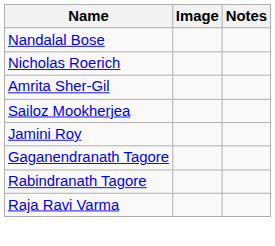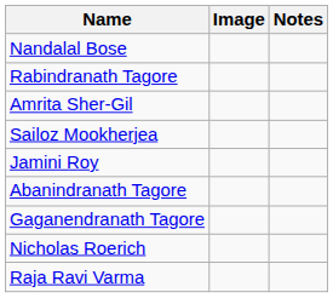 <table class="wikitable">
 <tr>
 <th>Name</th>
 <th>Image</th>
 <th>Notes</th>
 </tr>
 <tr>
 <td><a href='#'>Nandalal Bose</a></td>
 <td></td>
 <td></td>
 </tr>
 <tr>
-<td><a href='#'>Nicholas Roerich</a></td>
+<td><a href='#'>Rabindranath Tagore</a></td>
 <td></td>
 <td></td>
 </tr>
 <tr>
 <td><a href='#'>Amrita Sher-Gil</a></td>
 <td></td>
 <td></td>
 </tr>
 <tr>
 <td><a href='#'>Sailoz Mookherjea</a></td>
 <td></td>
 <td></td>
 </tr>
 <tr>
 <td><a href='#'>Jamini Roy</a></td>
 <td></td>
 <td></td>
 </tr>
 <tr>
+<td><a href='#'>Abanindranath Tagore</a></td>
+<td></td>
+<td></td>
+</tr>
+<tr>
 <td><a href='#'>Gaganendranath Tagore</a></td>
 <td></td>
 <td></td>
 </tr>
 <tr>
-<td><a href='#'>Rabindranath Tagore</a></td>
+<td><a href='#'>Nicholas Roerich</a></td>
 <td></td>
 <td></td>
 </tr>
 <tr>
 <td><a href='#'>Raja Ravi Varma</a></td>
 <td></td>
 <td></td>
 </tr>
 </table>
